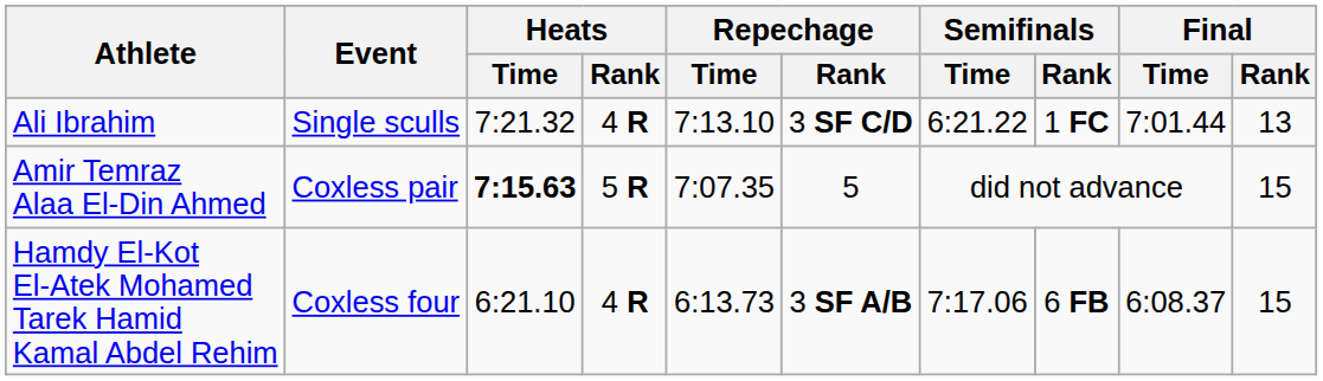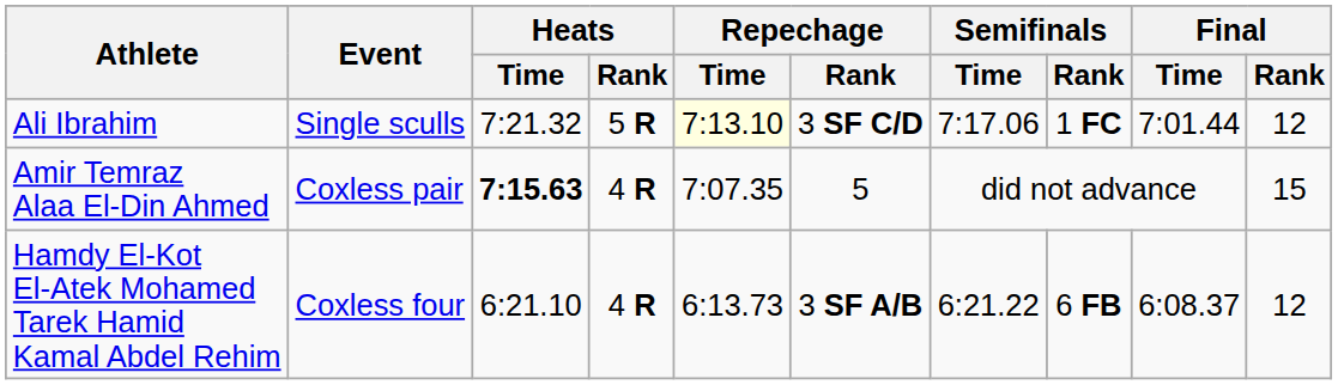 <table class="wikitable" style="font-size:90%;">
 <tr>
 <th rowspan="2">Athlete</th>
 <th rowspan="2">Event</th>
 <th colspan="2">Heats</th>
 <th colspan="2">Repechage</th>
 <th colspan="2">Semifinals</th>
 <th colspan="2">Final</th>
 </tr>
 <tr style="font-size:95%">
 <th>Time</th>
 <th>Rank</th>
 <th>Time</th>
 <th>Rank</th>
 <th>Time</th>
 <th>Rank</th>
 <th>Time</th>
 <th>Rank</th>
 </tr>
 <tr>
 <td align=left><a href='#'>Ali Ibrahim</a></td>
 <td align=left><a href='#'>Single sculls</a></td>
 <td align=center>7:21.32</td>
-<td align=center>4 <strong>R</strong></td>
-<td align=center>7:13.10</td>
+<td align=center>5 <strong>R</strong></td>
+<td align=center style="background: lightyellow;">7:13.10</td>
 <td align=center>3 <strong>SF C/D</strong></td>
-<td align=center>6:21.22</td>
+<td align=center>7:17.06</td>
 <td align=center>1 <strong>FC</strong></td>
 <td align=center>7:01.44</td>
-<td align=center>13</td>
+<td align=center>12</td>
 </tr>
 <tr>
 <td align=left><a href='#'>Amir Temraz</a><br><a href='#'>Alaa El-Din Ahmed</a></td>
 <td align=left><a href='#'>Coxless pair</a></td>
 <td align=center><strong>7:15.63</strong></td>
-<td align=center>5 <strong>R</strong></td>
+<td align=center>4 <strong>R</strong></td>
 <td align=center>7:07.35</td>
 <td align=center>5</td>
 <td align=center colspan=3>did not advance</td>
 <td align=center>15</td>
 </tr>
 <tr>
 <td align=left><a href='#'>Hamdy El-Kot</a><br><a href='#'>El-Atek Mohamed</a><br><a href='#'>Tarek Hamid</a><br><a href='#'>Kamal Abdel Rehim</a></td>
 <td align=left><a href='#'>Coxless four</a></td>
 <td align=center>6:21.10</td>
 <td align=center>4 <strong>R</strong></td>
 <td align=center>6:13.73</td>
 <td align=center>3 <strong>SF A/B</strong></td>
-<td align=center>7:17.06</td>
+<td align=center>6:21.22</td>
 <td align=center>6 <strong>FB</strong></td>
 <td align=center>6:08.37</td>
-<td align=center>15</td>
+<td align=center>12</td>
 </tr>
 </table>
